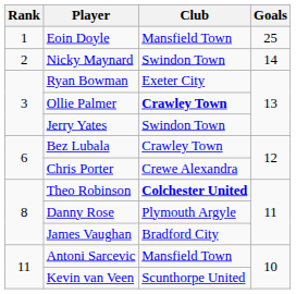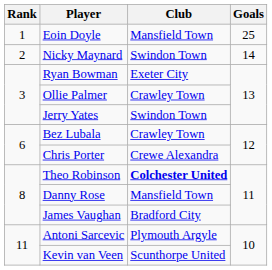 <table class="wikitable" style="text-align:left">
 <tr>
 <th>Rank</th>
 <th>Player</th>
 <th>Club</th>
 <th>Goals</th>
 </tr>
 <tr>
 <td rowspan="1" align="center">1</td>
 <td> <a href='#'>Eoin Doyle</a></td>
 <td><a href='#'>Mansfield Town</a></td>
 <td rowspan="1" align="center">25</td>
 </tr>
 <tr>
 <td rowspan="1" align="center">2</td>
 <td> <a href='#'>Nicky Maynard</a></td>
 <td><a href='#'>Swindon Town</a></td>
 <td rowspan="1" align="center">14</td>
 </tr>
 <tr>
 <td rowspan="3" align="center">3</td>
 <td> <a href='#'>Ryan Bowman</a></td>
 <td><a href='#'>Exeter City</a></td>
 <td rowspan="3" align="center">13</td>
 </tr>
 <tr>
 <td> <a href='#'>Ollie Palmer</a></td>
-<td><strong><a href='#'>Crawley Town</a></strong></td>
+<td><a href='#'>Crawley Town</a></td>
 </tr>
 <tr>
 <td> <a href='#'>Jerry Yates</a></td>
 <td><a href='#'>Swindon Town</a></td>
 </tr>
 <tr>
 <td rowspan="2" align="center">6</td>
 <td> <a href='#'>Bez Lubala</a></td>
 <td><a href='#'>Crawley Town</a></td>
 <td rowspan="2" align="center">12</td>
 </tr>
 <tr>
 <td> <a href='#'>Chris Porter</a></td>
 <td><a href='#'>Crewe Alexandra</a></td>
 </tr>
 <tr>
 <td rowspan="3" align="center">8</td>
 <td> <a href='#'>Theo Robinson</a></td>
 <td><strong><a href='#'>Colchester United</a></strong></td>
 <td rowspan="3" align="center">11</td>
 </tr>
 <tr>
 <td> <a href='#'>Danny Rose</a></td>
-<td><a href='#'>Plymouth Argyle</a></td>
+<td><a href='#'>Mansfield Town</a></td>
 </tr>
 <tr>
 <td> <a href='#'>James Vaughan</a></td>
 <td><a href='#'>Bradford City</a></td>
 </tr>
 <tr>
 <td rowspan="2" align="center">11</td>
 <td> <a href='#'>Antoni Sarcevic</a></td>
-<td><a href='#'>Mansfield Town</a></td>
+<td><a href='#'>Plymouth Argyle</a></td>
 <td rowspan="2" align="center">10</td>
 </tr>
 <tr>
 <td> <a href='#'>Kevin van Veen</a></td>
 <td><a href='#'>Scunthorpe United</a></td>
 </tr>
 </table>
